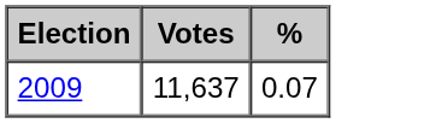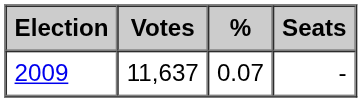 <table border="1" cellspacing="0" cellpadding="5">
 <tr ---- bgcolor="#cccccc">
 <th>Election</th>
 <th>Votes</th>
 <th>%</th>
+<th>Seats</th>
 </tr>
 <tr>
 <td><a href='#'>2009</a></td>
 <td align="right">11,637</td>
 <td align="right">0.07</td>
+<td align="right">-</td>
 </tr>
 </table>
